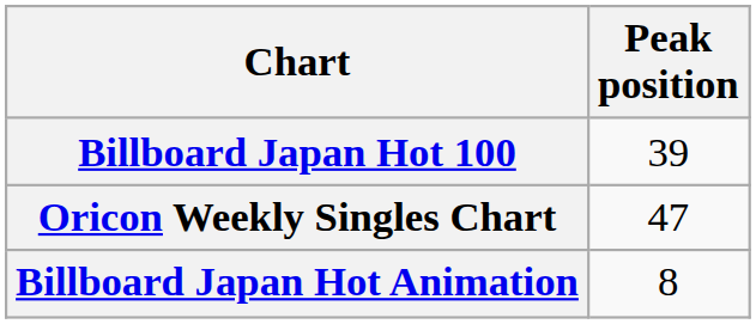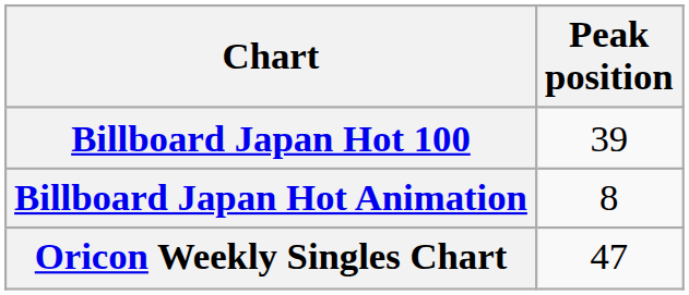 <table class="wikitable plainrowheaders" style="text-align:center;">
 <tr>
 <th scope="col">Chart</th>
 <th scope="col">Peak<br>position</th>
 </tr>
 <tr>
 <th scope="row"><a href='#'>Billboard Japan Hot 100</a></th>
 <td>39</td>
 </tr>
 <tr>
+<th scope="row"><a href='#'>Billboard Japan Hot Animation</a></th>
+<td>8</td>
+</tr>
+<tr>
 <th scope="row"><a href='#'>Oricon</a> Weekly Singles Chart</th>
 <td>47</td>
 </tr>
-<tr>
-<th scope="row"><a href='#'>Billboard Japan Hot Animation</a></th>
-<td>8</td>
-</tr>
 </table>
